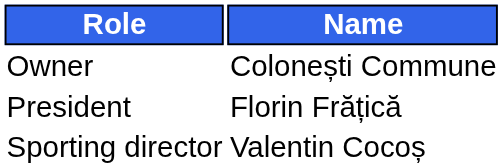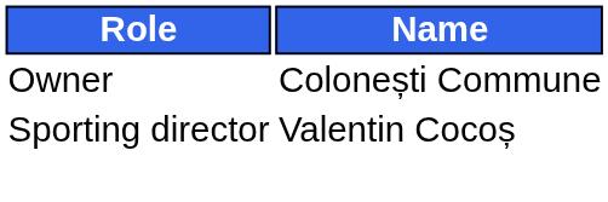 <table class="toccolours">
 <tr>
 <th style="background:#3264e9;color:#FFFFFF;border:1px solid #000000;">Role</th>
 <th style="background:#3264e9;color:#FFFFFF;border:1px solid #000000;">Name</th>
 </tr>
 <tr>
 <td>Owner</td>
 <td> Colonești Commune</td>
 </tr>
 <tr>
-<td>President</td>
-<td> Florin Frățică</td>
-</tr>
-<tr>
 <td>Sporting director</td>
 <td> Valentin Cocoș</td>
 </tr>
 </table>
